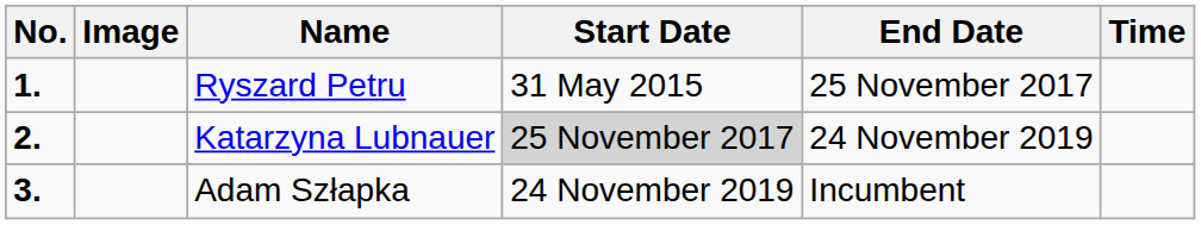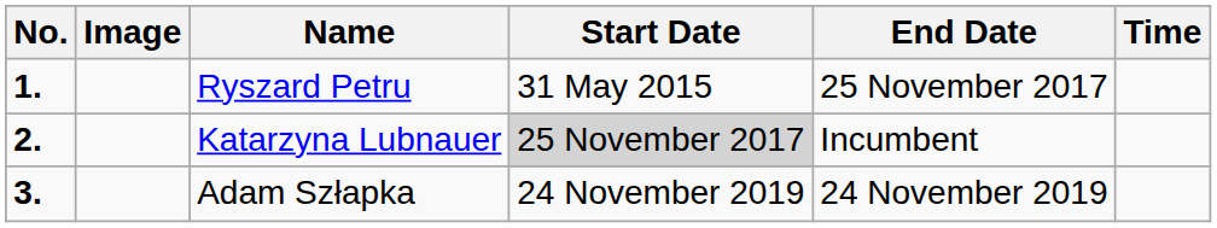 <table class=wikitable>
 <tr>
 <th>No.</th>
 <th>Image</th>
 <th>Name</th>
 <th>Start Date</th>
 <th>End Date</th>
 <th>Time</th>
 </tr>
 <tr>
 <td><strong>1.</strong></td>
 <td></td>
 <td><a href='#'>Ryszard Petru</a></td>
 <td>31 May 2015</td>
 <td>25 November 2017</td>
 <td></td>
 </tr>
 <tr>
 <td><strong>2.</strong></td>
 <td></td>
 <td><a href='#'>Katarzyna Lubnauer</a></td>
 <td style="background: lightgrey;">25 November 2017</td>
-<td>24 November 2019</td>
+<td>Incumbent</td>
 <td></td>
 </tr>
 <tr>
 <td><strong>3.</strong></td>
 <td></td>
 <td>Adam Szłapka</td>
 <td>24 November 2019</td>
-<td>Incumbent</td>
+<td>24 November 2019</td>
 <td></td>
 </tr>
 </table>
